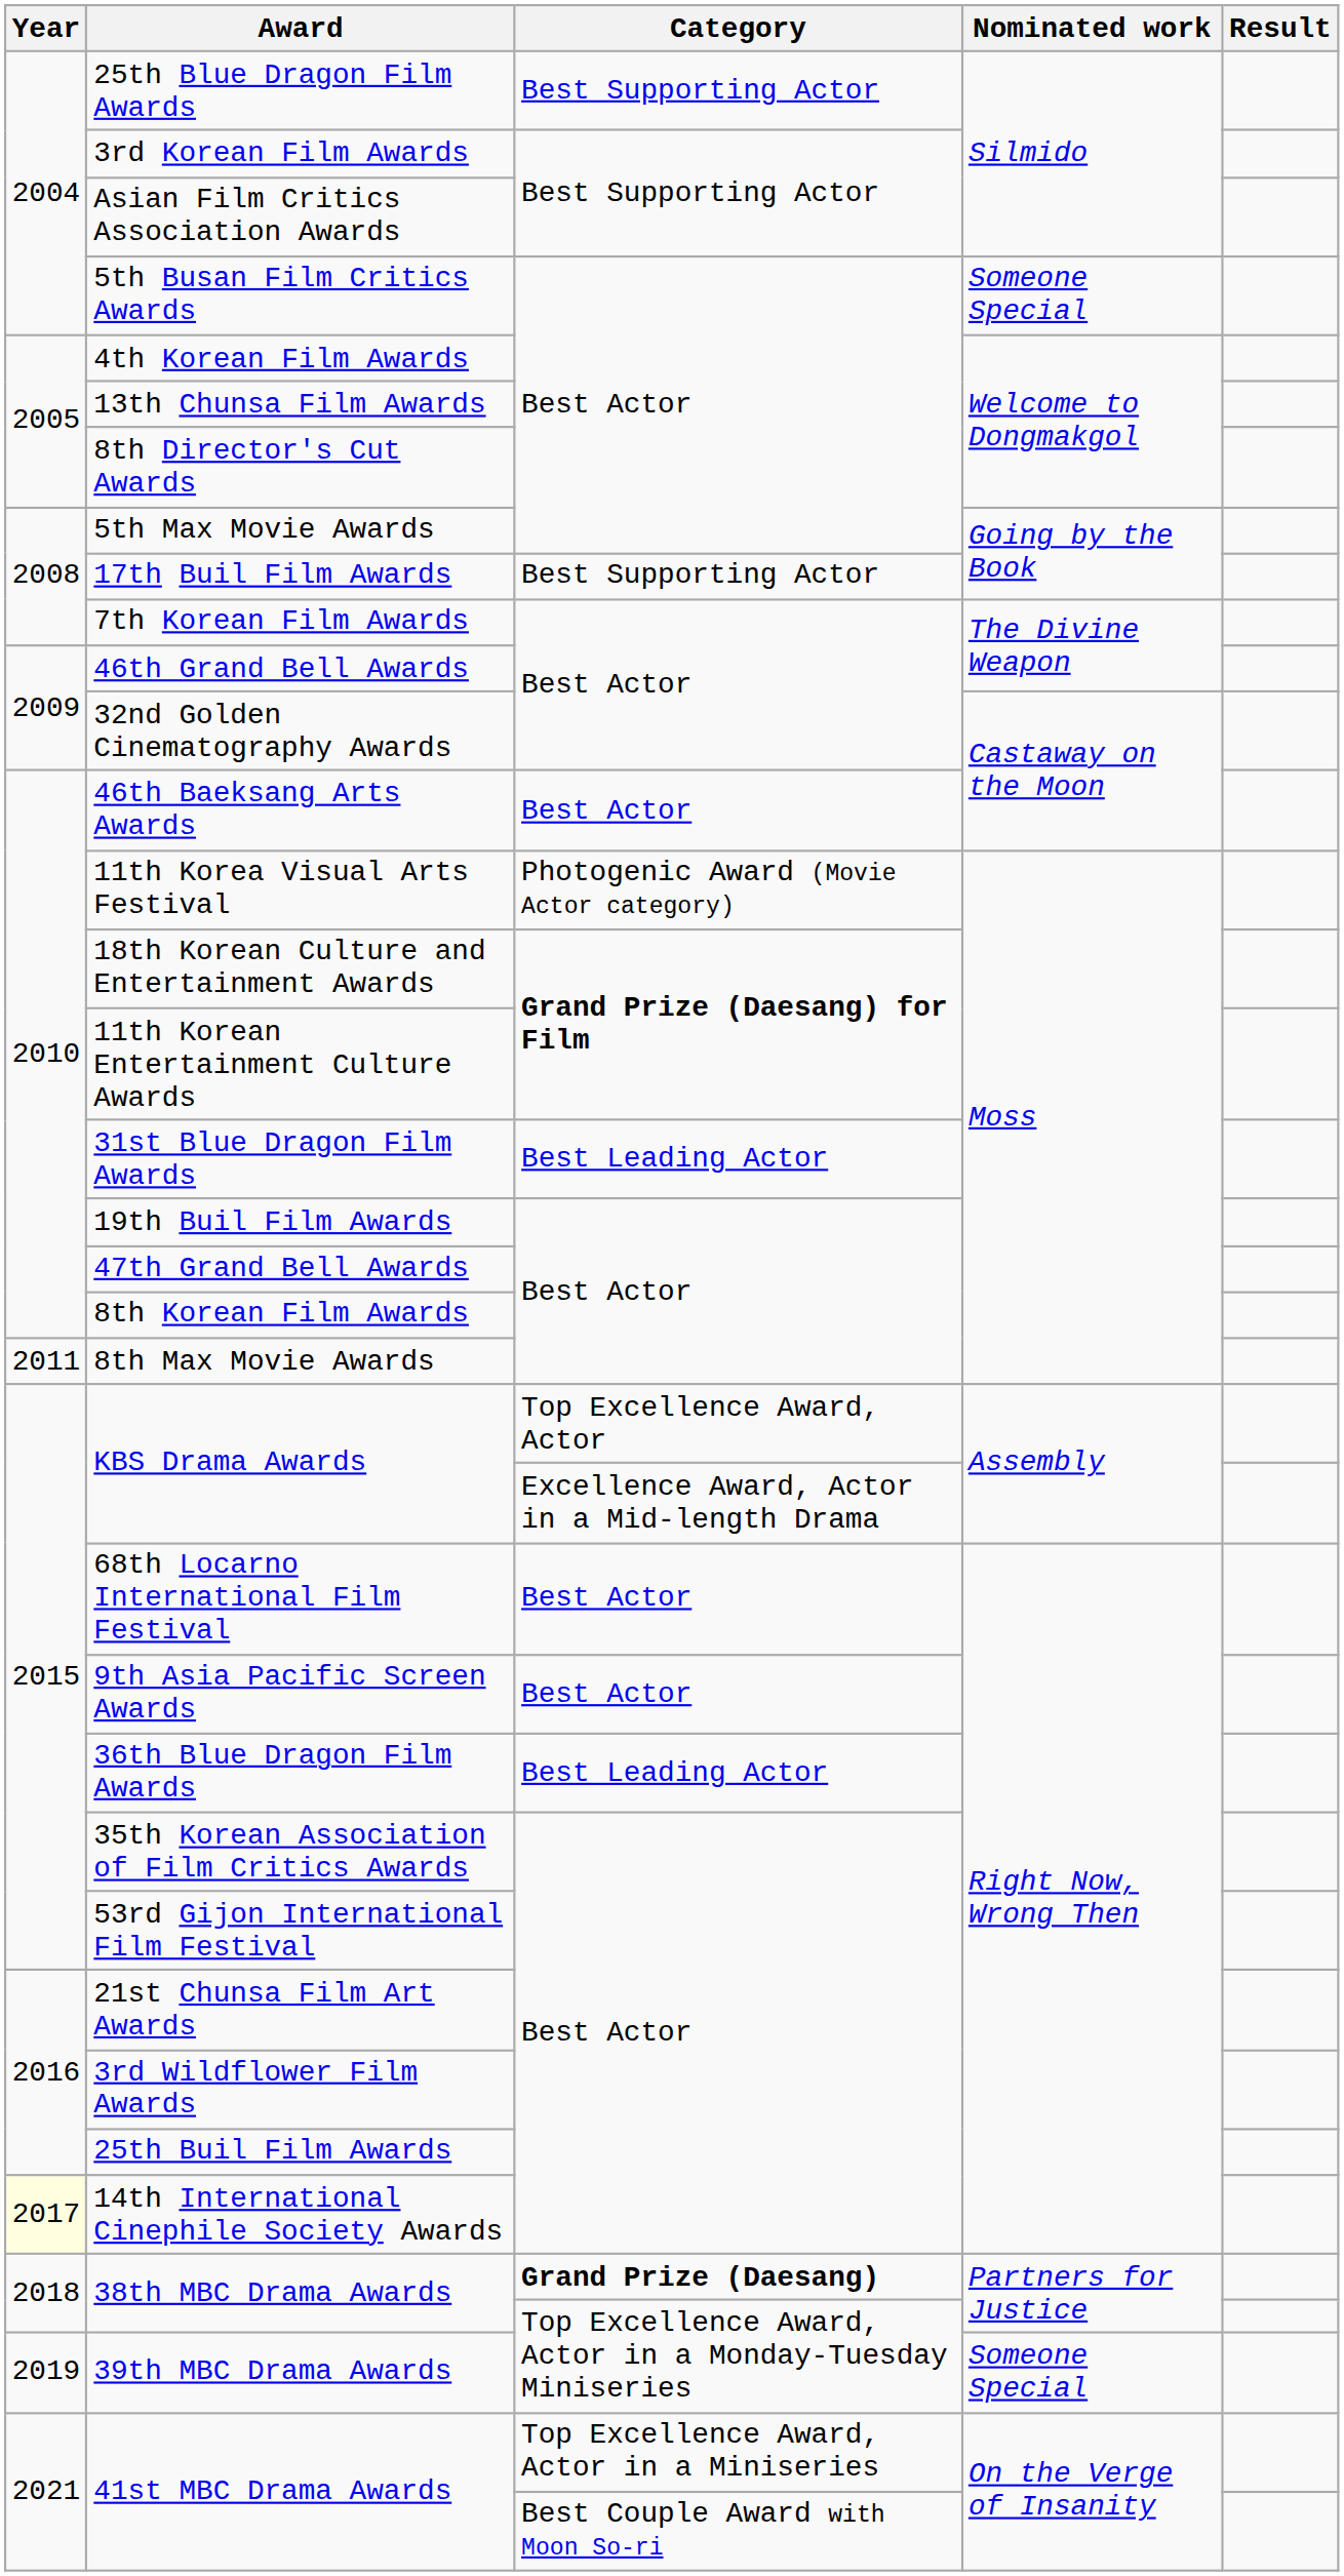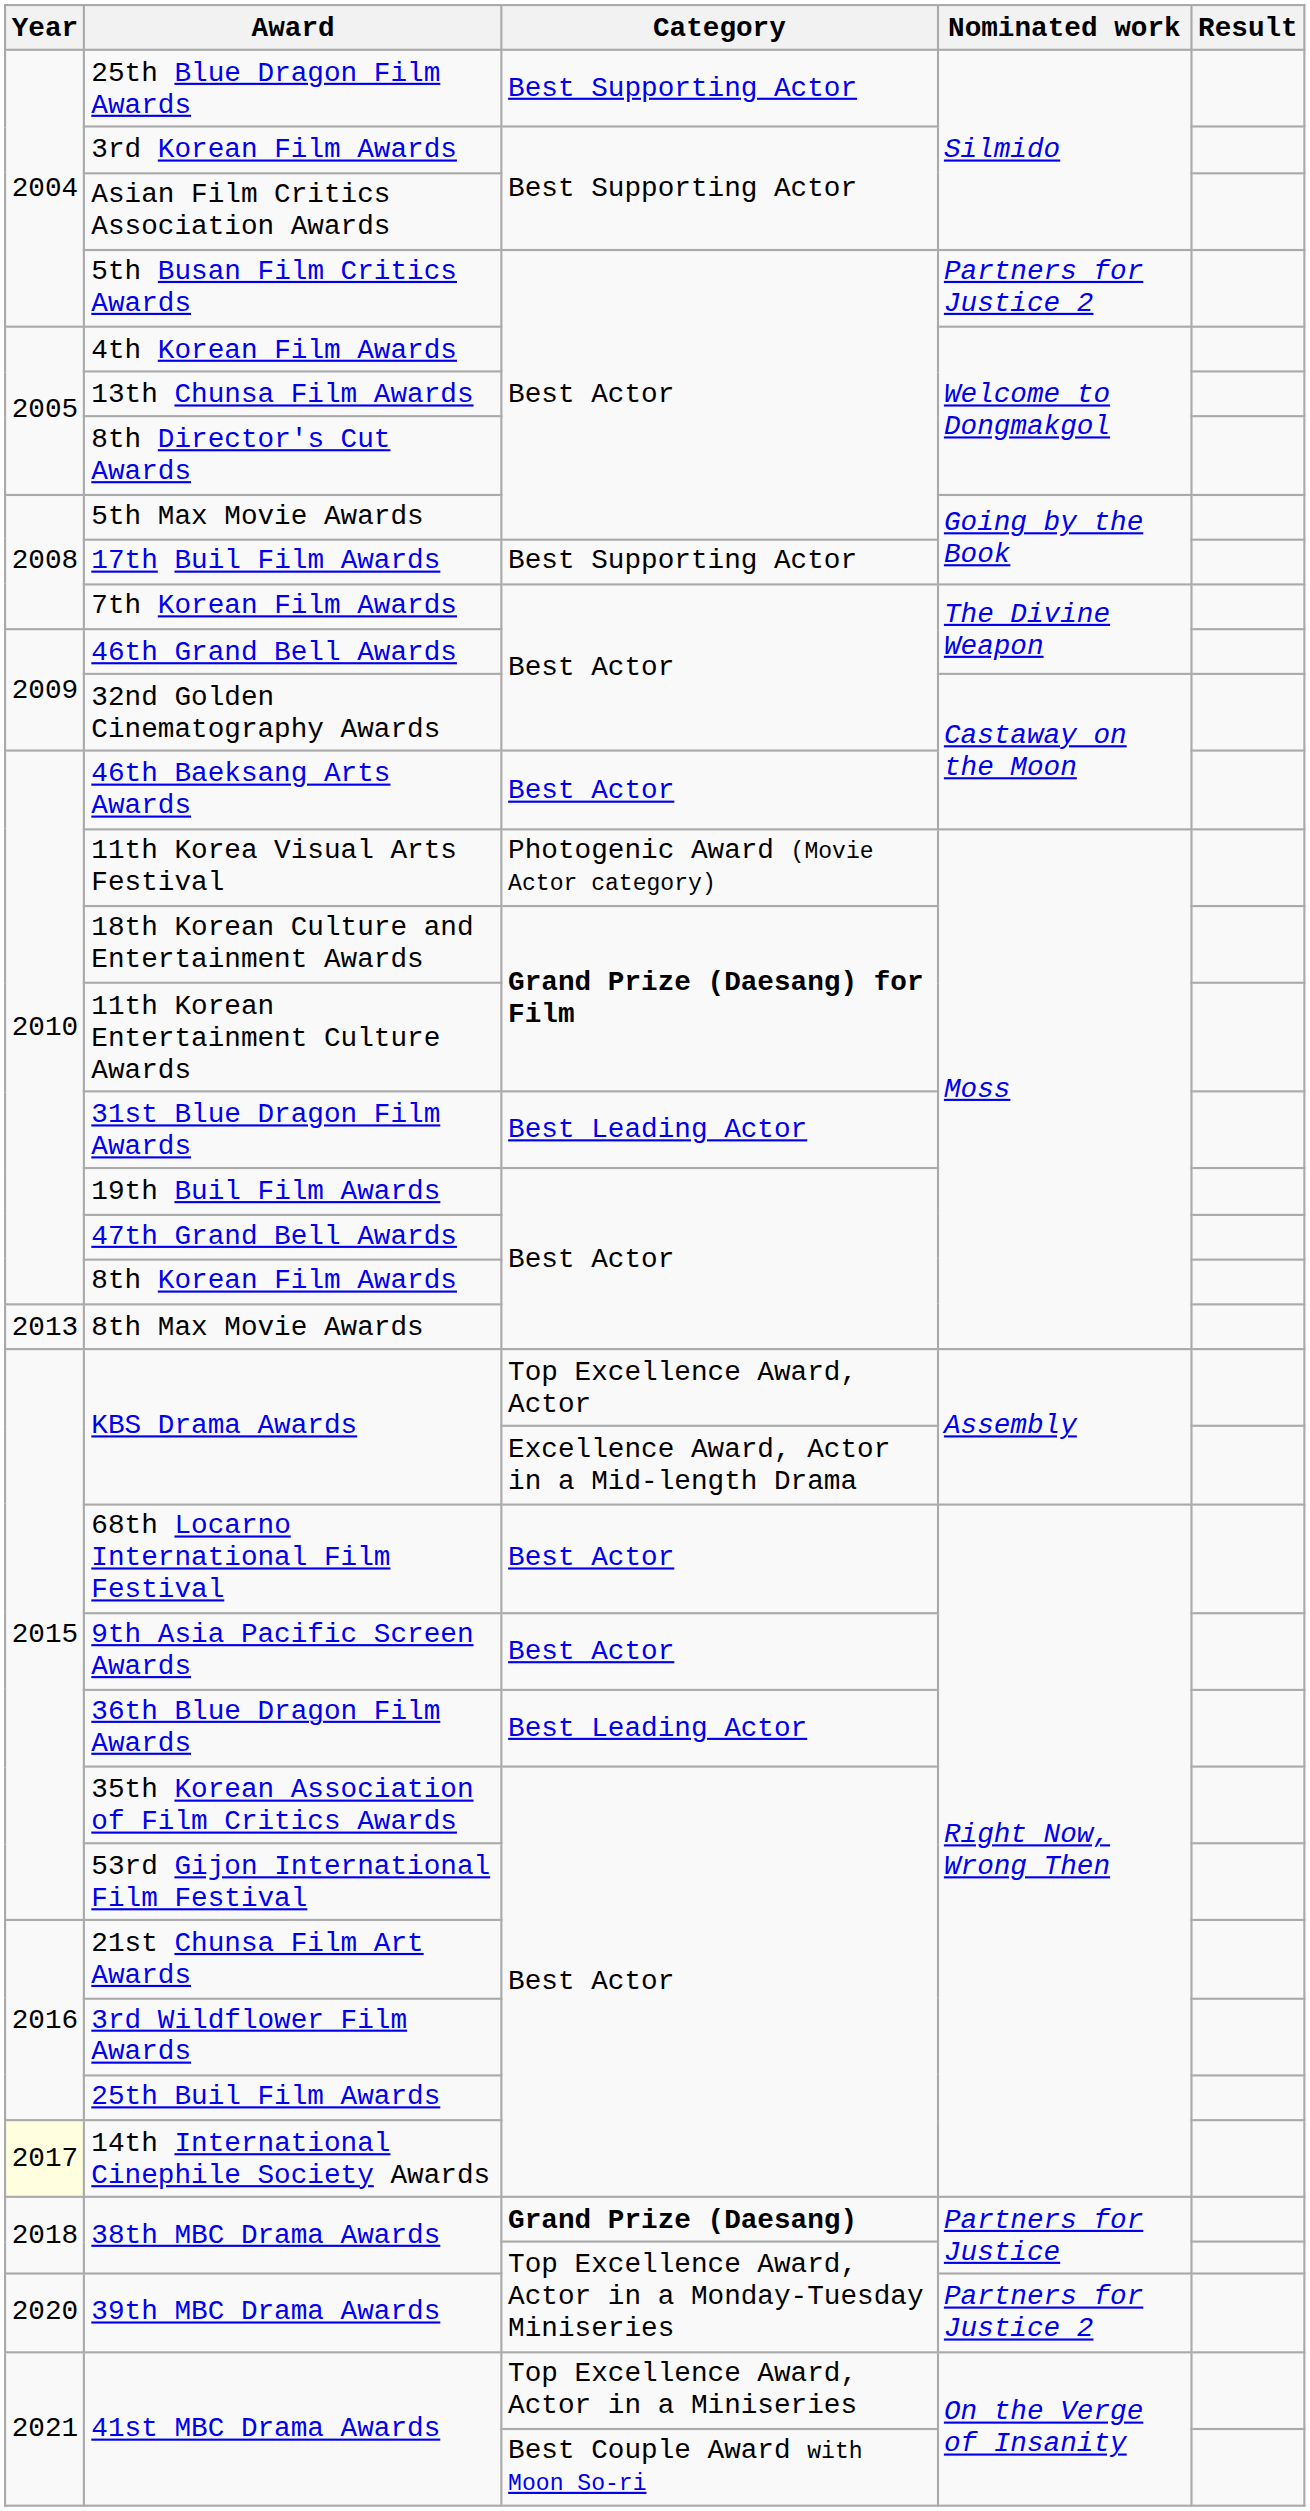 <table class="wikitable sortable">
 <tr>
 <th>Year</th>
 <th>Award</th>
 <th>Category</th>
 <th>Nominated work</th>
 <th>Result</th>
 </tr>
 <tr>
 <td rowspan="4">2004</td>
 <td>25th <a href='#'>Blue Dragon Film Awards</a></td>
 <td><a href='#'>Best Supporting Actor</a></td>
 <td rowspan="3"><em><a href='#'>Silmido</a></em></td>
 <td></td>
 </tr>
 <tr>
 <td>3rd <a href='#'>Korean Film Awards</a></td>
 <td rowspan="2">Best Supporting Actor</td>
 <td></td>
 </tr>
 <tr>
 <td>Asian Film Critics Association Awards</td>
 <td></td>
 </tr>
 <tr>
 <td>5th <a href='#'>Busan Film Critics Awards</a></td>
 <td rowspan="5">Best Actor</td>
-<td><em><a href='#'>Someone Special</a></em></td>
+<td><em><a href='#'>Partners for Justice 2</a></em></td>
 <td></td>
 </tr>
 <tr>
 <td rowspan="3">2005</td>
 <td>4th <a href='#'>Korean Film Awards</a></td>
 <td rowspan="3"><em><a href='#'>Welcome to Dongmakgol</a></em></td>
 <td></td>
 </tr>
 <tr>
 <td>13th <a href='#'>Chunsa Film Awards</a></td>
 <td></td>
 </tr>
 <tr>
 <td>8th <a href='#'>Director's Cut Awards</a></td>
 <td></td>
 </tr>
 <tr>
 <td rowspan="3">2008</td>
 <td>5th Max Movie Awards</td>
 <td rowspan="2"><em><a href='#'>Going by the Book</a></em></td>
 <td></td>
 </tr>
 <tr>
 <td><a href='#'>17th</a> <a href='#'>Buil Film Awards</a></td>
 <td>Best Supporting Actor</td>
 <td></td>
 </tr>
 <tr>
 <td>7th <a href='#'>Korean Film Awards</a></td>
 <td rowspan="3">Best Actor</td>
 <td rowspan="2"><em><a href='#'>The Divine Weapon</a></em></td>
 <td></td>
 </tr>
 <tr>
 <td rowspan="2">2009</td>
 <td><a href='#'>46th Grand Bell Awards</a></td>
 <td></td>
 </tr>
 <tr>
 <td>32nd Golden Cinematography Awards</td>
 <td rowspan="2"><em><a href='#'>Castaway on the Moon</a></em></td>
 <td></td>
 </tr>
 <tr>
 <td rowspan="8">2010</td>
 <td><a href='#'>46th Baeksang Arts Awards</a></td>
 <td><a href='#'>Best Actor</a></td>
 <td></td>
 </tr>
 <tr>
 <td>11th Korea Visual Arts Festival</td>
 <td>Photogenic Award <small>(Movie Actor category)</small></td>
 <td rowspan="8"><em><a href='#'>Moss</a></em></td>
 <td></td>
 </tr>
 <tr>
 <td>18th Korean Culture and Entertainment Awards</td>
 <td rowspan="2"><strong>Grand Prize (Daesang) for Film</strong></td>
 <td></td>
 </tr>
 <tr>
 <td>11th Korean Entertainment Culture Awards</td>
 <td></td>
 </tr>
 <tr>
 <td><a href='#'>31st Blue Dragon Film Awards</a></td>
 <td><a href='#'>Best Leading Actor</a></td>
 <td></td>
 </tr>
 <tr>
 <td>19th <a href='#'>Buil Film Awards</a></td>
 <td rowspan="4">Best Actor</td>
 <td></td>
 </tr>
 <tr>
 <td><a href='#'>47th Grand Bell Awards</a></td>
 <td></td>
 </tr>
 <tr>
 <td>8th <a href='#'>Korean Film Awards</a></td>
 <td></td>
 </tr>
 <tr>
-<td>2011</td>
+<td>2013</td>
 <td>8th Max Movie Awards</td>
 <td></td>
 </tr>
 <tr>
 <td rowspan="7">2015</td>
 <td rowspan="2"><a href='#'>KBS Drama Awards</a></td>
 <td>Top Excellence Award, Actor</td>
 <td rowspan="2"><em><a href='#'>Assembly</a></em></td>
 <td></td>
 </tr>
 <tr>
 <td>Excellence Award, Actor in a Mid-length Drama</td>
 <td></td>
 </tr>
 <tr>
 <td>68th <a href='#'>Locarno International Film Festival</a></td>
 <td><a href='#'>Best Actor</a></td>
 <td rowspan="9"><em><a href='#'>Right Now, Wrong Then</a></em></td>
 <td></td>
 </tr>
 <tr>
 <td><a href='#'>9th Asia Pacific Screen Awards</a></td>
 <td><a href='#'>Best Actor</a></td>
 <td></td>
 </tr>
 <tr>
 <td><a href='#'>36th Blue Dragon Film Awards</a></td>
 <td><a href='#'>Best Leading Actor</a></td>
 <td></td>
 </tr>
 <tr>
 <td>35th <a href='#'>Korean Association of Film Critics Awards</a></td>
 <td rowspan="6">Best Actor</td>
 <td></td>
 </tr>
 <tr>
 <td>53rd <a href='#'>Gijon International Film Festival</a></td>
 <td></td>
 </tr>
 <tr>
 <td rowspan="3">2016</td>
 <td>21st <a href='#'>Chunsa Film Art Awards</a></td>
 <td></td>
 </tr>
 <tr>
 <td><a href='#'>3rd Wildflower Film Awards</a></td>
 <td></td>
 </tr>
 <tr>
 <td><a href='#'>25th Buil Film Awards</a></td>
 <td></td>
 </tr>
 <tr>
 <td style="background: lightyellow;">2017</td>
 <td>14th <a href='#'>International Cinephile Society</a> Awards</td>
 <td></td>
 </tr>
 <tr>
 <td rowspan="2">2018</td>
 <td rowspan="2"><a href='#'>38th MBC Drama Awards</a></td>
 <td><strong>Grand Prize (Daesang)</strong></td>
 <td rowspan="2"><em><a href='#'>Partners for Justice</a></em></td>
 <td></td>
 </tr>
 <tr>
 <td rowspan="2">Top Excellence Award, Actor in a Monday-Tuesday Miniseries</td>
 <td></td>
 </tr>
 <tr>
-<td>2019</td>
+<td>2020</td>
 <td><a href='#'>39th MBC Drama Awards</a></td>
-<td><em><a href='#'>Someone Special</a></em></td>
+<td><em><a href='#'>Partners for Justice 2</a></em></td>
 <td></td>
 </tr>
 <tr>
 <td rowspan="2">2021</td>
 <td rowspan="2"><a href='#'>41st MBC Drama Awards</a></td>
 <td>Top Excellence Award, Actor in a Miniseries</td>
 <td rowspan="2"><em><a href='#'>On the Verge of Insanity</a></em></td>
 <td></td>
 </tr>
 <tr>
 <td>Best Couple Award <small>with <a href='#'>Moon So-ri</a></small></td>
 <td></td>
 </tr>
 </table>
